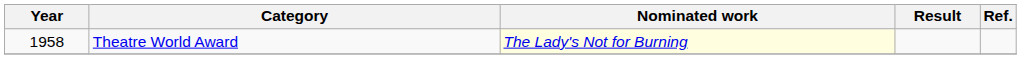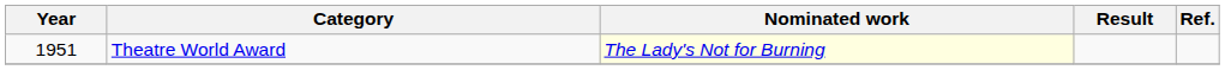 <table class=wikitable>
 <tr>
 <th scope="col" style="width:5em;">Year</th>
 <th scope="col" style="width:26em;">Category</th>
 <th scope="col" style="width:25em;">Nominated work</th>
 <th scope="col" style="width:5em;">Result</th>
 <th>Ref.</th>
 </tr>
 <tr>
-<td style="text-align:center;">1958</td>
+<td style="text-align:center;">1951</td>
 <td><a href='#'>Theatre World Award</a></td>
 <td style="background: lightyellow;"><em><a href='#'>The Lady's Not for Burning</a></em></td>
 <td></td>
 <td></td>
 </tr>
 <tr>
 </tr>
 </table>
